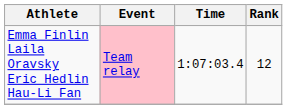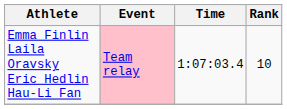 <table class="wikitable" style="text-align:center; font-size:90%; width:30%;">
 <tr>
 <th>Athlete</th>
 <th>Event</th>
 <th>Time</th>
 <th>Rank</th>
 </tr>
 <tr>
 <td align="left"><a href='#'>Emma Finlin</a><br><a href='#'>Laila Oravsky</a><br><a href='#'>Eric Hedlin</a><br><a href='#'>Hau-Li Fan</a></td>
 <td align="left" style="background: pink;"><a href='#'>Team relay</a></td>
 <td>1:07:03.4</td>
-<td>12</td>
+<td>10</td>
 </tr>
 <tr>
 </tr>
 </table>
